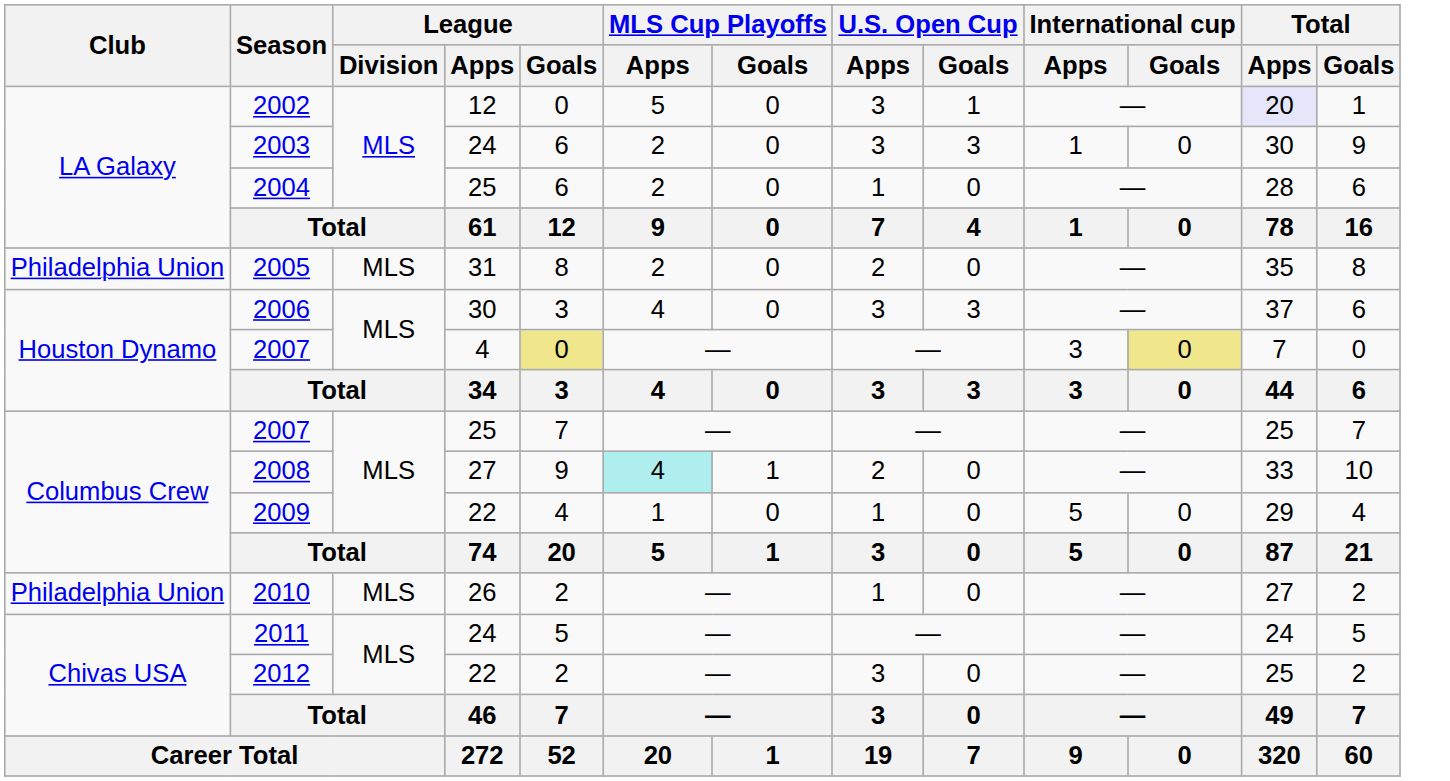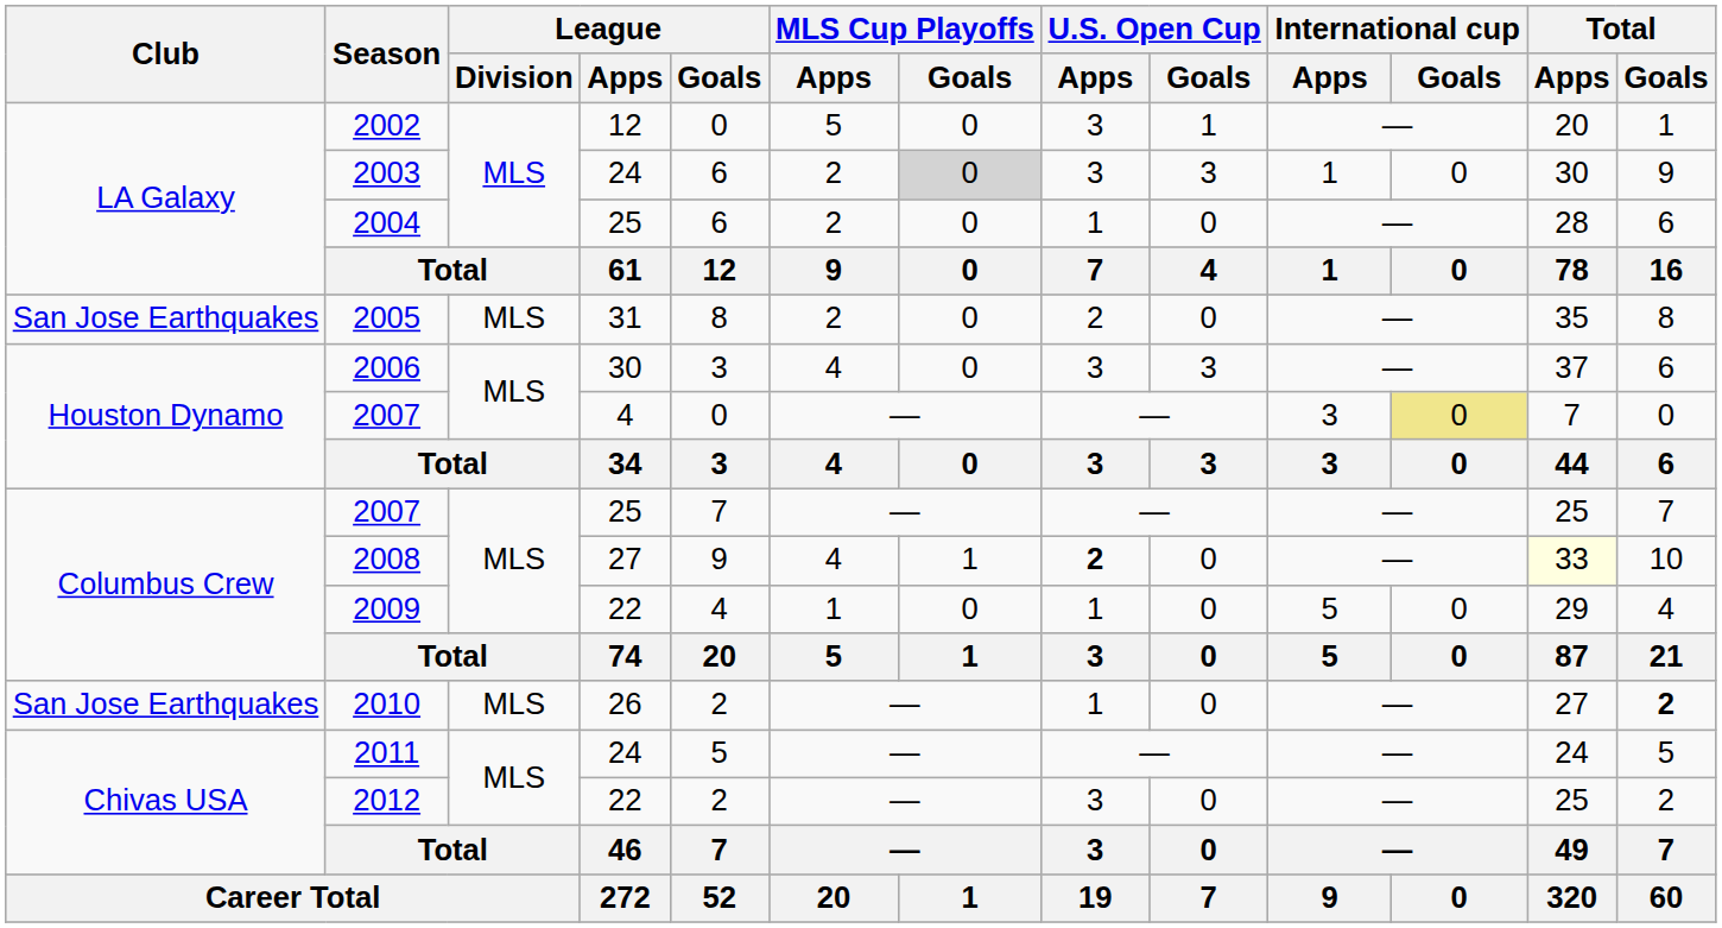 <table class="wikitable" style="text-align:center">
 <tr>
 <th rowspan=2>Club</th>
 <th rowspan=2>Season</th>
 <th colspan=3>League</th>
 <th colspan=2><a href='#'>MLS Cup Playoffs</a></th>
 <th colspan=2><a href='#'>U.S. Open Cup</a></th>
 <th colspan=2>International cup</th>
 <th colspan=2>Total</th>
 </tr>
 <tr>
 <th>Division</th>
 <th>Apps</th>
 <th>Goals</th>
 <th>Apps</th>
 <th>Goals</th>
 <th>Apps</th>
 <th>Goals</th>
 <th>Apps</th>
 <th>Goals</th>
 <th>Apps</th>
 <th>Goals</th>
 </tr>
 <tr>
 <td rowspan="4"><a href='#'>LA Galaxy</a></td>
 <td><a href='#'>2002</a></td>
 <td rowspan="3"><a href='#'>MLS</a></td>
 <td>12</td>
 <td>0</td>
 <td>5</td>
 <td>0</td>
 <td>3</td>
 <td>1</td>
 <td colspan="2">—</td>
-<td style="background: lavender;">20</td>
+<td>20</td>
 <td>1</td>
 </tr>
 <tr>
 <td><a href='#'>2003</a></td>
 <td>24</td>
 <td>6</td>
 <td>2</td>
-<td>0</td>
+<td style="background: lightgrey;">0</td>
 <td>3</td>
 <td>3</td>
 <td>1</td>
 <td>0</td>
 <td>30</td>
 <td>9</td>
 </tr>
 <tr>
 <td><a href='#'>2004</a></td>
 <td>25</td>
 <td>6</td>
 <td>2</td>
 <td>0</td>
 <td>1</td>
 <td>0</td>
 <td colspan="2">—</td>
 <td>28</td>
 <td>6</td>
 </tr>
 <tr>
 <th colspan="2">Total</th>
 <th>61</th>
 <th>12</th>
 <th>9</th>
 <th>0</th>
 <th>7</th>
 <th>4</th>
 <th>1</th>
 <th>0</th>
 <th>78</th>
 <th>16</th>
 </tr>
 <tr>
-<td><a href='#'>Philadelphia Union</a></td>
+<td><a href='#'>San Jose Earthquakes</a></td>
 <td><a href='#'>2005</a></td>
 <td>MLS</td>
 <td>31</td>
 <td>8</td>
 <td>2</td>
 <td>0</td>
 <td>2</td>
 <td>0</td>
 <td colspan="2">—</td>
 <td>35</td>
 <td>8</td>
 </tr>
 <tr>
 <td rowspan="3"><a href='#'>Houston Dynamo</a></td>
 <td><a href='#'>2006</a></td>
 <td rowspan="2">MLS</td>
 <td>30</td>
 <td>3</td>
 <td>4</td>
 <td>0</td>
 <td>3</td>
 <td>3</td>
 <td colspan="2">—</td>
 <td>37</td>
 <td>6</td>
 </tr>
 <tr>
 <td><a href='#'>2007</a></td>
 <td>4</td>
-<td style="background: khaki;">0</td>
+<td>0</td>
 <td colspan="2">—</td>
 <td colspan="2">—</td>
 <td>3</td>
 <td style="background: khaki;">0</td>
 <td>7</td>
 <td>0</td>
 </tr>
 <tr>
 <th colspan="2">Total</th>
 <th>34</th>
 <th>3</th>
 <th>4</th>
 <th>0</th>
 <th>3</th>
 <th>3</th>
 <th>3</th>
 <th>0</th>
 <th>44</th>
 <th>6</th>
 </tr>
 <tr>
 <td rowspan="4"><a href='#'>Columbus Crew</a></td>
 <td><a href='#'>2007</a></td>
 <td rowspan="3">MLS</td>
 <td>25</td>
 <td>7</td>
 <td colspan="2">—</td>
 <td colspan="2">—</td>
 <td colspan="2">—</td>
 <td>25</td>
 <td>7</td>
 </tr>
 <tr>
 <td><a href='#'>2008</a></td>
 <td>27</td>
 <td>9</td>
-<td style="background: paleturquoise;">4</td>
+<td>4</td>
 <td>1</td>
-<td>2</td>
+<td><strong>2</strong></td>
 <td>0</td>
 <td colspan="2">—</td>
-<td>33</td>
+<td style="background: lightyellow;">33</td>
 <td>10</td>
 </tr>
 <tr>
 <td><a href='#'>2009</a></td>
 <td>22</td>
 <td>4</td>
 <td>1</td>
 <td>0</td>
 <td>1</td>
 <td>0</td>
 <td>5</td>
 <td>0</td>
 <td>29</td>
 <td>4</td>
 </tr>
 <tr>
 <th colspan="2">Total</th>
 <th>74</th>
 <th>20</th>
 <th>5</th>
 <th>1</th>
 <th>3</th>
 <th>0</th>
 <th>5</th>
 <th>0</th>
 <th>87</th>
 <th>21</th>
 </tr>
 <tr>
-<td><a href='#'>Philadelphia Union</a></td>
+<td><a href='#'>San Jose Earthquakes</a></td>
 <td><a href='#'>2010</a></td>
 <td>MLS</td>
 <td>26</td>
 <td>2</td>
 <td colspan="2">—</td>
 <td>1</td>
 <td>0</td>
 <td colspan="2">—</td>
 <td>27</td>
-<td>2</td>
+<td><strong>2</strong></td>
 </tr>
 <tr>
 <td rowspan="3"><a href='#'>Chivas USA</a></td>
 <td><a href='#'>2011</a></td>
 <td rowspan="2">MLS</td>
 <td>24</td>
 <td>5</td>
 <td colspan="2">—</td>
 <td colspan="2">—</td>
 <td colspan="2">—</td>
 <td>24</td>
 <td>5</td>
 </tr>
 <tr>
 <td><a href='#'>2012</a></td>
 <td>22</td>
 <td>2</td>
 <td colspan="2">—</td>
 <td>3</td>
 <td>0</td>
 <td colspan="2">—</td>
 <td>25</td>
 <td>2</td>
 </tr>
 <tr>
 <th colspan="2">Total</th>
 <th>46</th>
 <th>7</th>
 <th colspan="2">—</th>
 <th>3</th>
 <th>0</th>
 <th colspan="2">—</th>
 <th>49</th>
 <th>7</th>
 </tr>
 <tr>
 <th colspan="3">Career Total</th>
 <th>272</th>
 <th>52</th>
 <th>20</th>
 <th>1</th>
 <th>19</th>
 <th>7</th>
 <th>9</th>
 <th>0</th>
 <th>320</th>
 <th>60</th>
 </tr>
 </table>
